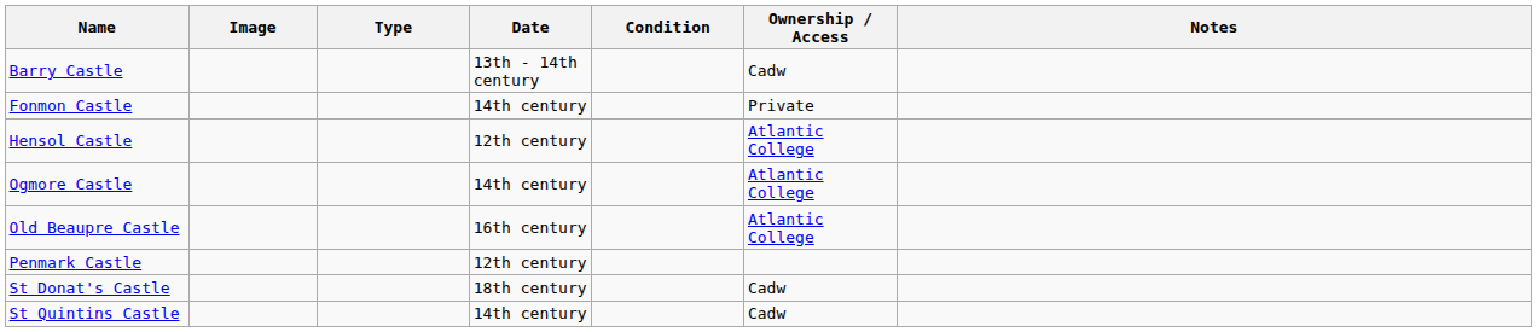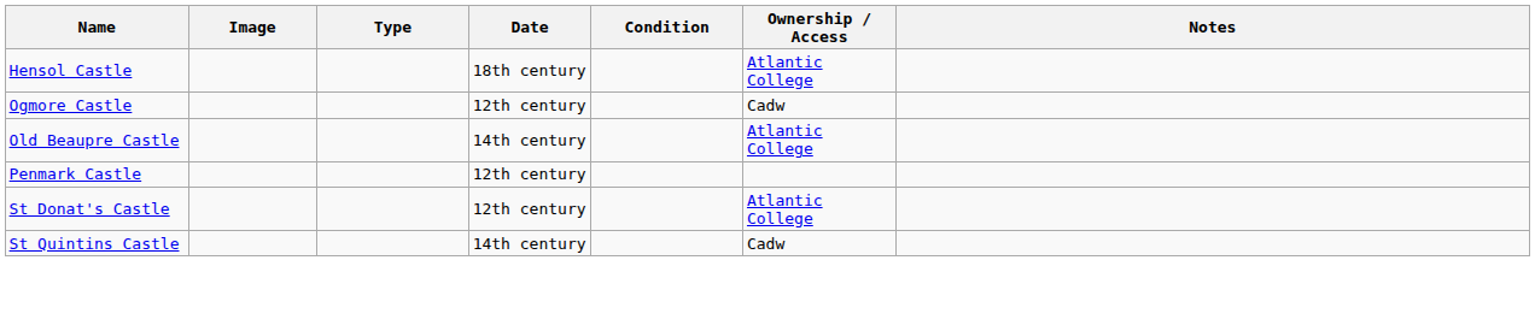 <table class="wikitable sortable" width="100%">
 <tr>
 <th width="12%">Name</th>
 <th class="unsortable" width="100">Image</th>
 <th width="10%">Type</th>
 <th width="8%">Date</th>
 <th width="10%">Condition</th>
 <th width="10%">Ownership / Access</th>
 <th class="unsortable">Notes</th>
 </tr>
 <tr>
-<td><a href='#'>Barry Castle</a></td>
-<td></td>
-<td></td>
-<td>13th - 14th century</td>
-<td></td>
-<td>Cadw</td>
-<td></td>
-</tr>
-<tr>
-<td><a href='#'>Fonmon Castle</a></td>
-<td></td>
-<td></td>
-<td>14th century</td>
-<td></td>
-<td>Private</td>
-<td></td>
-</tr>
-<tr>
 <td><a href='#'>Hensol Castle</a></td>
 <td></td>
 <td></td>
-<td>12th century</td>
+<td>18th century</td>
 <td></td>
 <td><a href='#'>Atlantic College</a></td>
 <td></td>
 </tr>
 <tr>
 <td><a href='#'>Ogmore Castle</a></td>
 <td></td>
 <td></td>
-<td>14th century</td>
+<td>12th century</td>
 <td></td>
-<td><a href='#'>Atlantic College</a></td>
+<td>Cadw</td>
 <td></td>
 </tr>
 <tr>
 <td><a href='#'>Old Beaupre Castle</a></td>
 <td></td>
 <td></td>
-<td>16th century</td>
+<td>14th century</td>
 <td></td>
 <td><a href='#'>Atlantic College</a></td>
 <td></td>
 </tr>
 <tr>
 <td><a href='#'>Penmark Castle</a></td>
 <td></td>
 <td></td>
 <td>12th century</td>
 <td></td>
 <td></td>
 <td></td>
 </tr>
 <tr>
 <td><a href='#'>St Donat's Castle</a></td>
 <td></td>
 <td></td>
-<td>18th century</td>
+<td>12th century</td>
 <td></td>
-<td>Cadw</td>
+<td><a href='#'>Atlantic College</a></td>
 <td></td>
 </tr>
 <tr>
 <td><a href='#'>St Quintins Castle</a></td>
 <td></td>
 <td></td>
 <td>14th century</td>
 <td></td>
 <td>Cadw</td>
 <td></td>
 </tr>
 </table>
